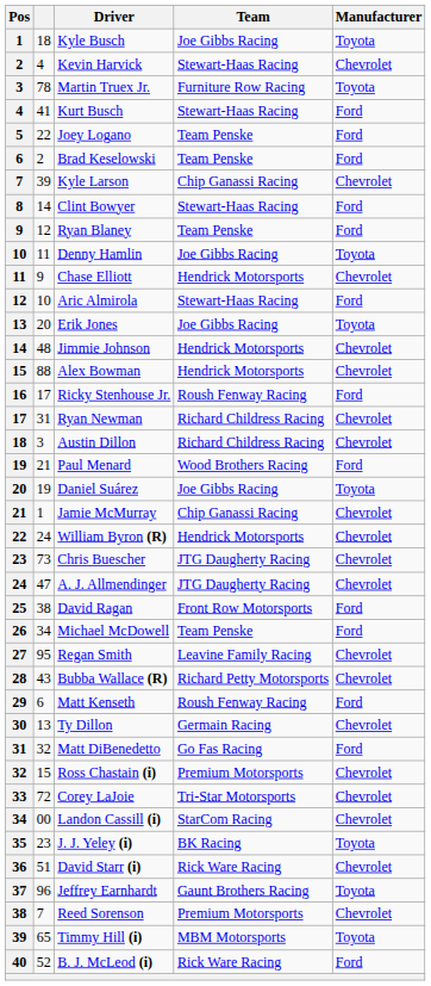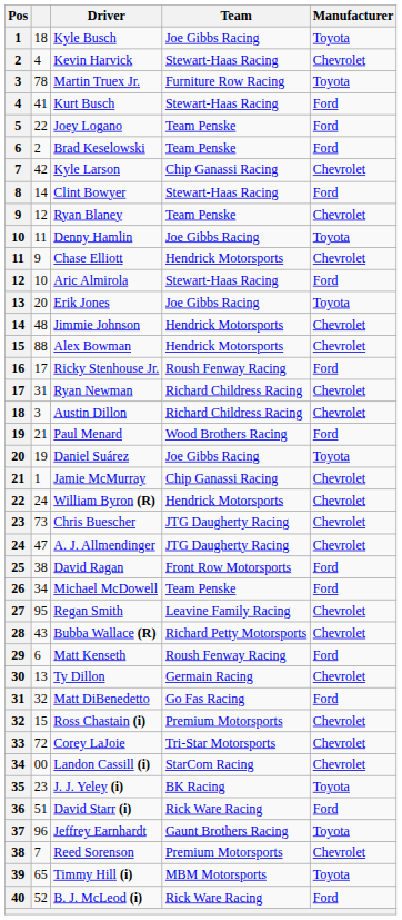 <table class="wikitable" style="font-size:95%">
 <tr>
 <th>Pos</th>
 <th></th>
 <th>Driver</th>
 <th>Team</th>
 <th>Manufacturer</th>
 </tr>
 <tr>
 <th>1</th>
 <td>18</td>
 <td><a href='#'>Kyle Busch</a></td>
 <td><a href='#'>Joe Gibbs Racing</a></td>
 <td><a href='#'>Toyota</a></td>
 </tr>
 <tr>
 <th>2</th>
 <td>4</td>
 <td><a href='#'>Kevin Harvick</a></td>
 <td><a href='#'>Stewart-Haas Racing</a></td>
 <td><a href='#'>Chevrolet</a></td>
 </tr>
 <tr>
 <th>3</th>
 <td>78</td>
 <td><a href='#'>Martin Truex Jr.</a></td>
 <td><a href='#'>Furniture Row Racing</a></td>
 <td><a href='#'>Toyota</a></td>
 </tr>
 <tr>
 <th>4</th>
 <td>41</td>
 <td><a href='#'>Kurt Busch</a></td>
 <td><a href='#'>Stewart-Haas Racing</a></td>
 <td><a href='#'>Ford</a></td>
 </tr>
 <tr>
 <th>5</th>
 <td>22</td>
 <td><a href='#'>Joey Logano</a></td>
 <td><a href='#'>Team Penske</a></td>
 <td><a href='#'>Ford</a></td>
 </tr>
 <tr>
 <th>6</th>
 <td>2</td>
 <td><a href='#'>Brad Keselowski</a></td>
 <td><a href='#'>Team Penske</a></td>
 <td><a href='#'>Ford</a></td>
 </tr>
 <tr>
 <th>7</th>
-<td>39</td>
+<td>42</td>
 <td><a href='#'>Kyle Larson</a></td>
 <td><a href='#'>Chip Ganassi Racing</a></td>
 <td><a href='#'>Chevrolet</a></td>
 </tr>
 <tr>
 <th>8</th>
 <td>14</td>
 <td><a href='#'>Clint Bowyer</a></td>
 <td><a href='#'>Stewart-Haas Racing</a></td>
 <td><a href='#'>Ford</a></td>
 </tr>
 <tr>
 <th>9</th>
 <td>12</td>
 <td><a href='#'>Ryan Blaney</a></td>
 <td><a href='#'>Team Penske</a></td>
-<td><a href='#'>Ford</a></td>
+<td><a href='#'>Chevrolet</a></td>
 </tr>
 <tr>
 <th>10</th>
 <td>11</td>
 <td><a href='#'>Denny Hamlin</a></td>
 <td><a href='#'>Joe Gibbs Racing</a></td>
 <td><a href='#'>Toyota</a></td>
 </tr>
 <tr>
 <th>11</th>
 <td>9</td>
 <td><a href='#'>Chase Elliott</a></td>
 <td><a href='#'>Hendrick Motorsports</a></td>
 <td><a href='#'>Chevrolet</a></td>
 </tr>
 <tr>
 <th>12</th>
 <td>10</td>
 <td><a href='#'>Aric Almirola</a></td>
 <td><a href='#'>Stewart-Haas Racing</a></td>
 <td><a href='#'>Ford</a></td>
 </tr>
 <tr>
 <th>13</th>
 <td>20</td>
 <td><a href='#'>Erik Jones</a></td>
 <td><a href='#'>Joe Gibbs Racing</a></td>
 <td><a href='#'>Toyota</a></td>
 </tr>
 <tr>
 <th>14</th>
 <td>48</td>
 <td><a href='#'>Jimmie Johnson</a></td>
 <td><a href='#'>Hendrick Motorsports</a></td>
 <td><a href='#'>Chevrolet</a></td>
 </tr>
 <tr>
 <th>15</th>
 <td>88</td>
 <td><a href='#'>Alex Bowman</a></td>
 <td><a href='#'>Hendrick Motorsports</a></td>
 <td><a href='#'>Chevrolet</a></td>
 </tr>
 <tr>
 <th>16</th>
 <td>17</td>
 <td><a href='#'>Ricky Stenhouse Jr.</a></td>
 <td><a href='#'>Roush Fenway Racing</a></td>
 <td><a href='#'>Ford</a></td>
 </tr>
 <tr>
 <th>17</th>
 <td>31</td>
 <td><a href='#'>Ryan Newman</a></td>
 <td><a href='#'>Richard Childress Racing</a></td>
 <td><a href='#'>Chevrolet</a></td>
 </tr>
 <tr>
 <th>18</th>
 <td>3</td>
 <td><a href='#'>Austin Dillon</a></td>
 <td><a href='#'>Richard Childress Racing</a></td>
 <td><a href='#'>Chevrolet</a></td>
 </tr>
 <tr>
 <th>19</th>
 <td>21</td>
 <td><a href='#'>Paul Menard</a></td>
 <td><a href='#'>Wood Brothers Racing</a></td>
 <td><a href='#'>Ford</a></td>
 </tr>
 <tr>
 <th>20</th>
 <td>19</td>
 <td><a href='#'>Daniel Suárez</a></td>
 <td><a href='#'>Joe Gibbs Racing</a></td>
 <td><a href='#'>Toyota</a></td>
 </tr>
 <tr>
 <th>21</th>
 <td>1</td>
 <td><a href='#'>Jamie McMurray</a></td>
 <td><a href='#'>Chip Ganassi Racing</a></td>
 <td><a href='#'>Chevrolet</a></td>
 </tr>
 <tr>
 <th>22</th>
 <td>24</td>
 <td><a href='#'>William Byron</a> <strong>(R)</strong></td>
 <td><a href='#'>Hendrick Motorsports</a></td>
 <td><a href='#'>Chevrolet</a></td>
 </tr>
 <tr>
 <th>23</th>
 <td>73</td>
 <td><a href='#'>Chris Buescher</a></td>
 <td><a href='#'>JTG Daugherty Racing</a></td>
 <td><a href='#'>Chevrolet</a></td>
 </tr>
 <tr>
 <th>24</th>
 <td>47</td>
 <td><a href='#'>A. J. Allmendinger</a></td>
 <td><a href='#'>JTG Daugherty Racing</a></td>
 <td><a href='#'>Chevrolet</a></td>
 </tr>
 <tr>
 <th>25</th>
 <td>38</td>
 <td><a href='#'>David Ragan</a></td>
 <td><a href='#'>Front Row Motorsports</a></td>
 <td><a href='#'>Ford</a></td>
 </tr>
 <tr>
 <th>26</th>
 <td>34</td>
 <td><a href='#'>Michael McDowell</a></td>
 <td><a href='#'>Team Penske</a></td>
 <td><a href='#'>Ford</a></td>
 </tr>
 <tr>
 <th>27</th>
 <td>95</td>
 <td><a href='#'>Regan Smith</a></td>
 <td><a href='#'>Leavine Family Racing</a></td>
 <td><a href='#'>Chevrolet</a></td>
 </tr>
 <tr>
 <th>28</th>
 <td>43</td>
 <td><a href='#'>Bubba Wallace</a> <strong>(R)</strong></td>
 <td><a href='#'>Richard Petty Motorsports</a></td>
 <td><a href='#'>Chevrolet</a></td>
 </tr>
 <tr>
 <th>29</th>
 <td>6</td>
 <td><a href='#'>Matt Kenseth</a></td>
 <td><a href='#'>Roush Fenway Racing</a></td>
 <td><a href='#'>Ford</a></td>
 </tr>
 <tr>
 <th>30</th>
 <td>13</td>
 <td><a href='#'>Ty Dillon</a></td>
 <td><a href='#'>Germain Racing</a></td>
 <td><a href='#'>Chevrolet</a></td>
 </tr>
 <tr>
 <th>31</th>
 <td>32</td>
 <td><a href='#'>Matt DiBenedetto</a></td>
 <td><a href='#'>Go Fas Racing</a></td>
 <td><a href='#'>Ford</a></td>
 </tr>
 <tr>
 <th>32</th>
 <td>15</td>
 <td><a href='#'>Ross Chastain</a> <strong>(i)</strong></td>
 <td><a href='#'>Premium Motorsports</a></td>
 <td><a href='#'>Chevrolet</a></td>
 </tr>
 <tr>
 <th>33</th>
 <td>72</td>
 <td><a href='#'>Corey LaJoie</a></td>
 <td><a href='#'>Tri-Star Motorsports</a></td>
 <td><a href='#'>Chevrolet</a></td>
 </tr>
 <tr>
 <th>34</th>
 <td>00</td>
 <td><a href='#'>Landon Cassill</a> <strong>(i)</strong></td>
 <td><a href='#'>StarCom Racing</a></td>
 <td><a href='#'>Chevrolet</a></td>
 </tr>
 <tr>
 <th>35</th>
 <td>23</td>
 <td><a href='#'>J. J. Yeley</a> <strong>(i)</strong></td>
 <td><a href='#'>BK Racing</a></td>
 <td><a href='#'>Toyota</a></td>
 </tr>
 <tr>
 <th>36</th>
 <td>51</td>
 <td><a href='#'>David Starr</a> <strong>(i)</strong></td>
 <td><a href='#'>Rick Ware Racing</a></td>
-<td><a href='#'>Chevrolet</a></td>
+<td><a href='#'>Ford</a></td>
 </tr>
 <tr>
 <th>37</th>
 <td>96</td>
 <td><a href='#'>Jeffrey Earnhardt</a></td>
 <td><a href='#'>Gaunt Brothers Racing</a></td>
 <td><a href='#'>Toyota</a></td>
 </tr>
 <tr>
 <th>38</th>
 <td>7</td>
 <td><a href='#'>Reed Sorenson</a></td>
 <td><a href='#'>Premium Motorsports</a></td>
 <td><a href='#'>Chevrolet</a></td>
 </tr>
 <tr>
 <th>39</th>
 <td>65</td>
 <td><a href='#'>Timmy Hill</a> <strong>(i)</strong></td>
 <td><a href='#'>MBM Motorsports</a></td>
 <td><a href='#'>Toyota</a></td>
 </tr>
 <tr>
 <th>40</th>
 <td>52</td>
 <td><a href='#'>B. J. McLeod</a> <strong>(i)</strong></td>
 <td><a href='#'>Rick Ware Racing</a></td>
 <td><a href='#'>Ford</a></td>
 </tr>
 <tr>
 <th colspan="8"></th>
 </tr>
 </table>
